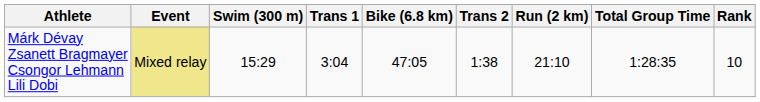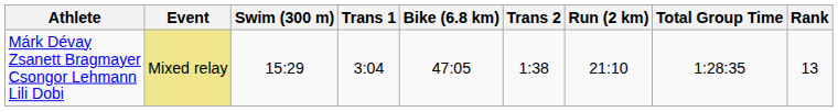 <table class="wikitable" style="font-size:90%">
 <tr>
 <th>Athlete</th>
 <th>Event</th>
 <th>Swim (300 m)</th>
 <th>Trans 1</th>
 <th>Bike (6.8 km)</th>
 <th>Trans 2</th>
 <th>Run (2 km)</th>
 <th>Total Group Time</th>
 <th>Rank</th>
 </tr>
 <tr align=center>
 <td align=left><a href='#'>Márk Dévay</a><br><a href='#'>Zsanett Bragmayer</a><br><a href='#'>Csongor Lehmann</a><br><a href='#'>Lili Dobi</a></td>
 <td align=left style="background: khaki;">Mixed relay</td>
 <td>15:29</td>
 <td>3:04</td>
 <td>47:05</td>
 <td>1:38</td>
 <td>21:10</td>
 <td>1:28:35</td>
-<td>10</td>
+<td>13</td>
 </tr>
 </table>
